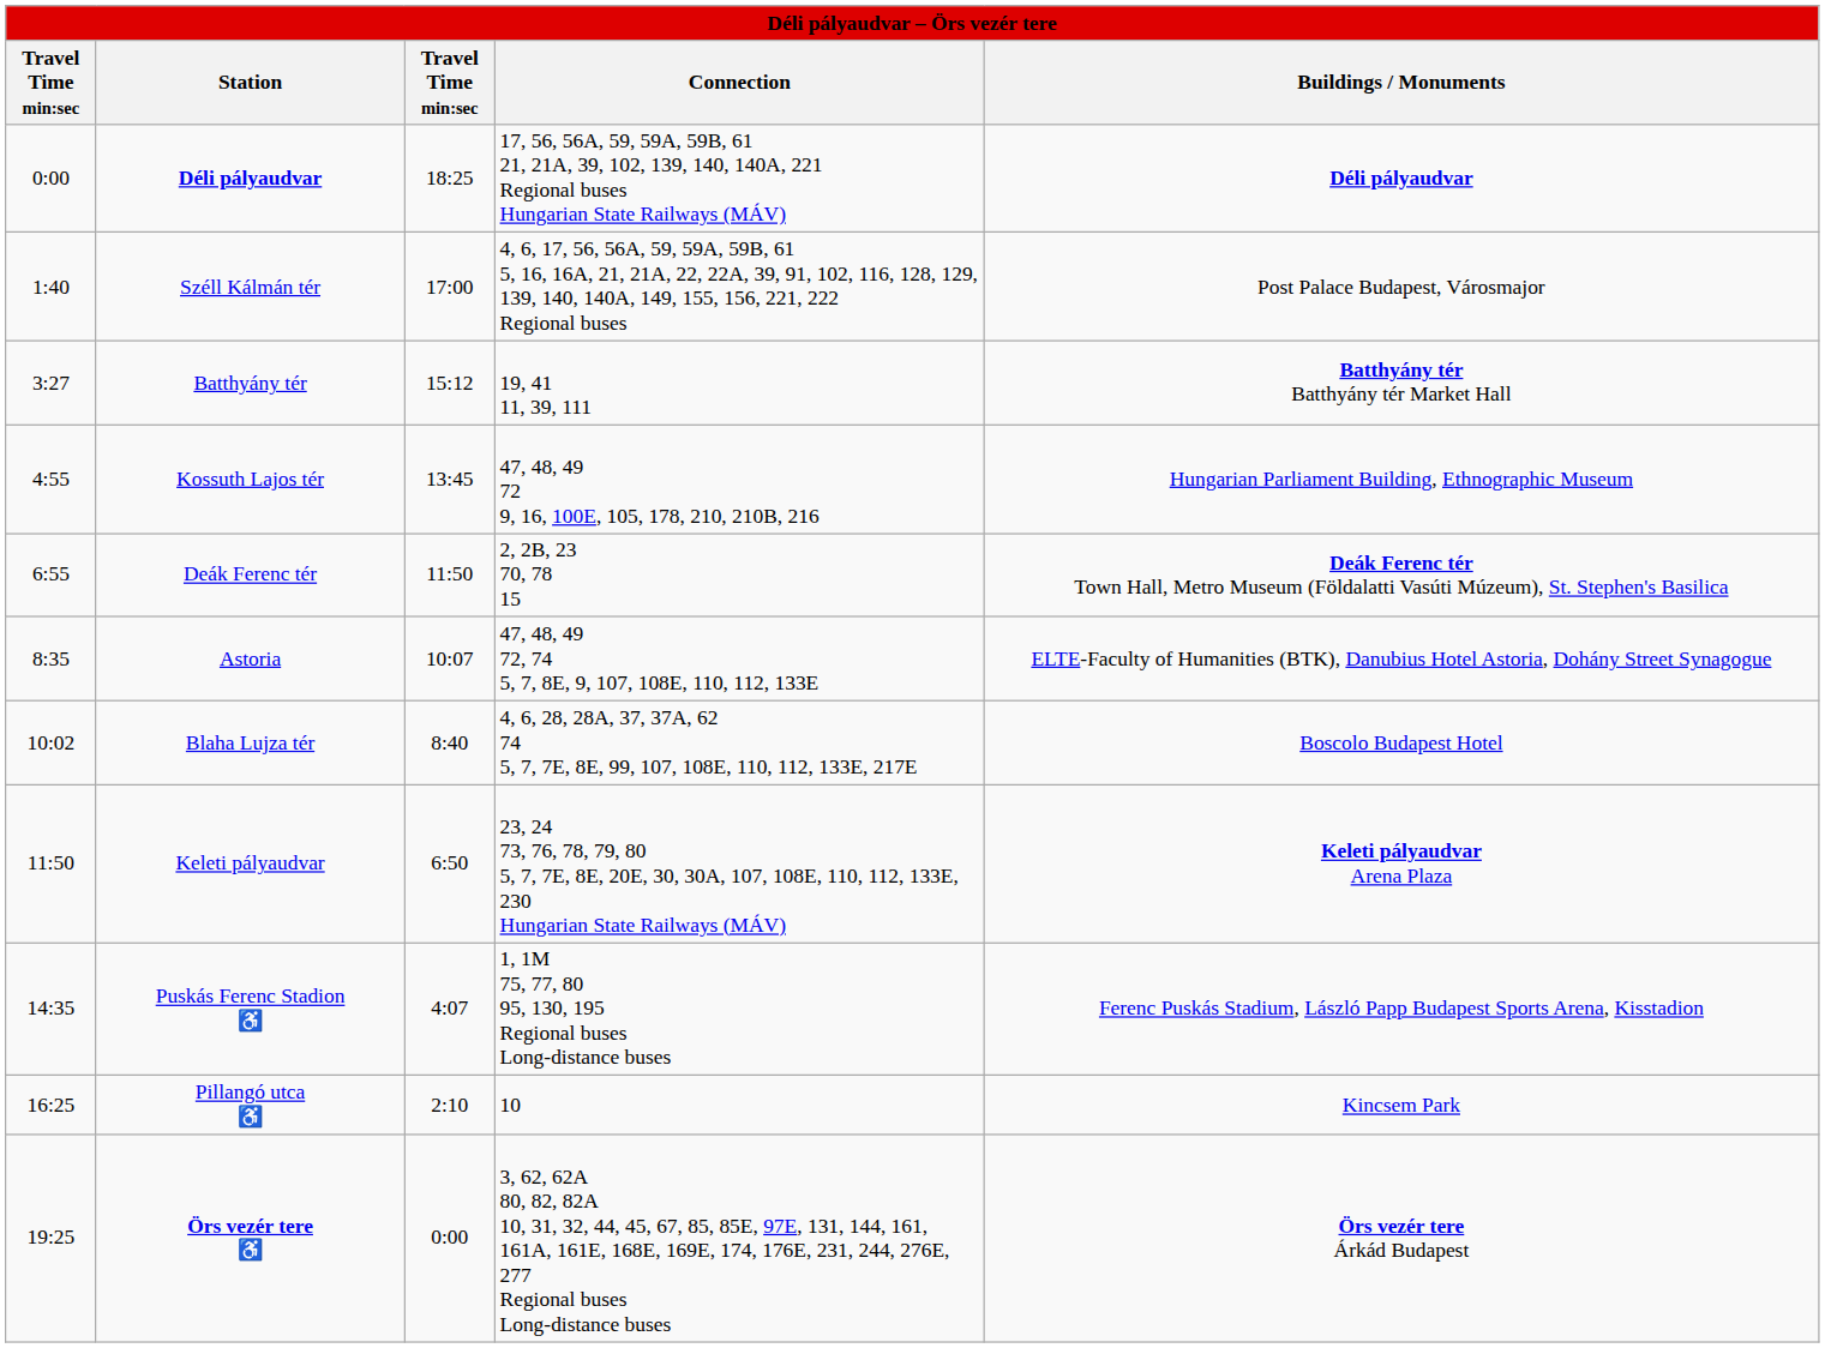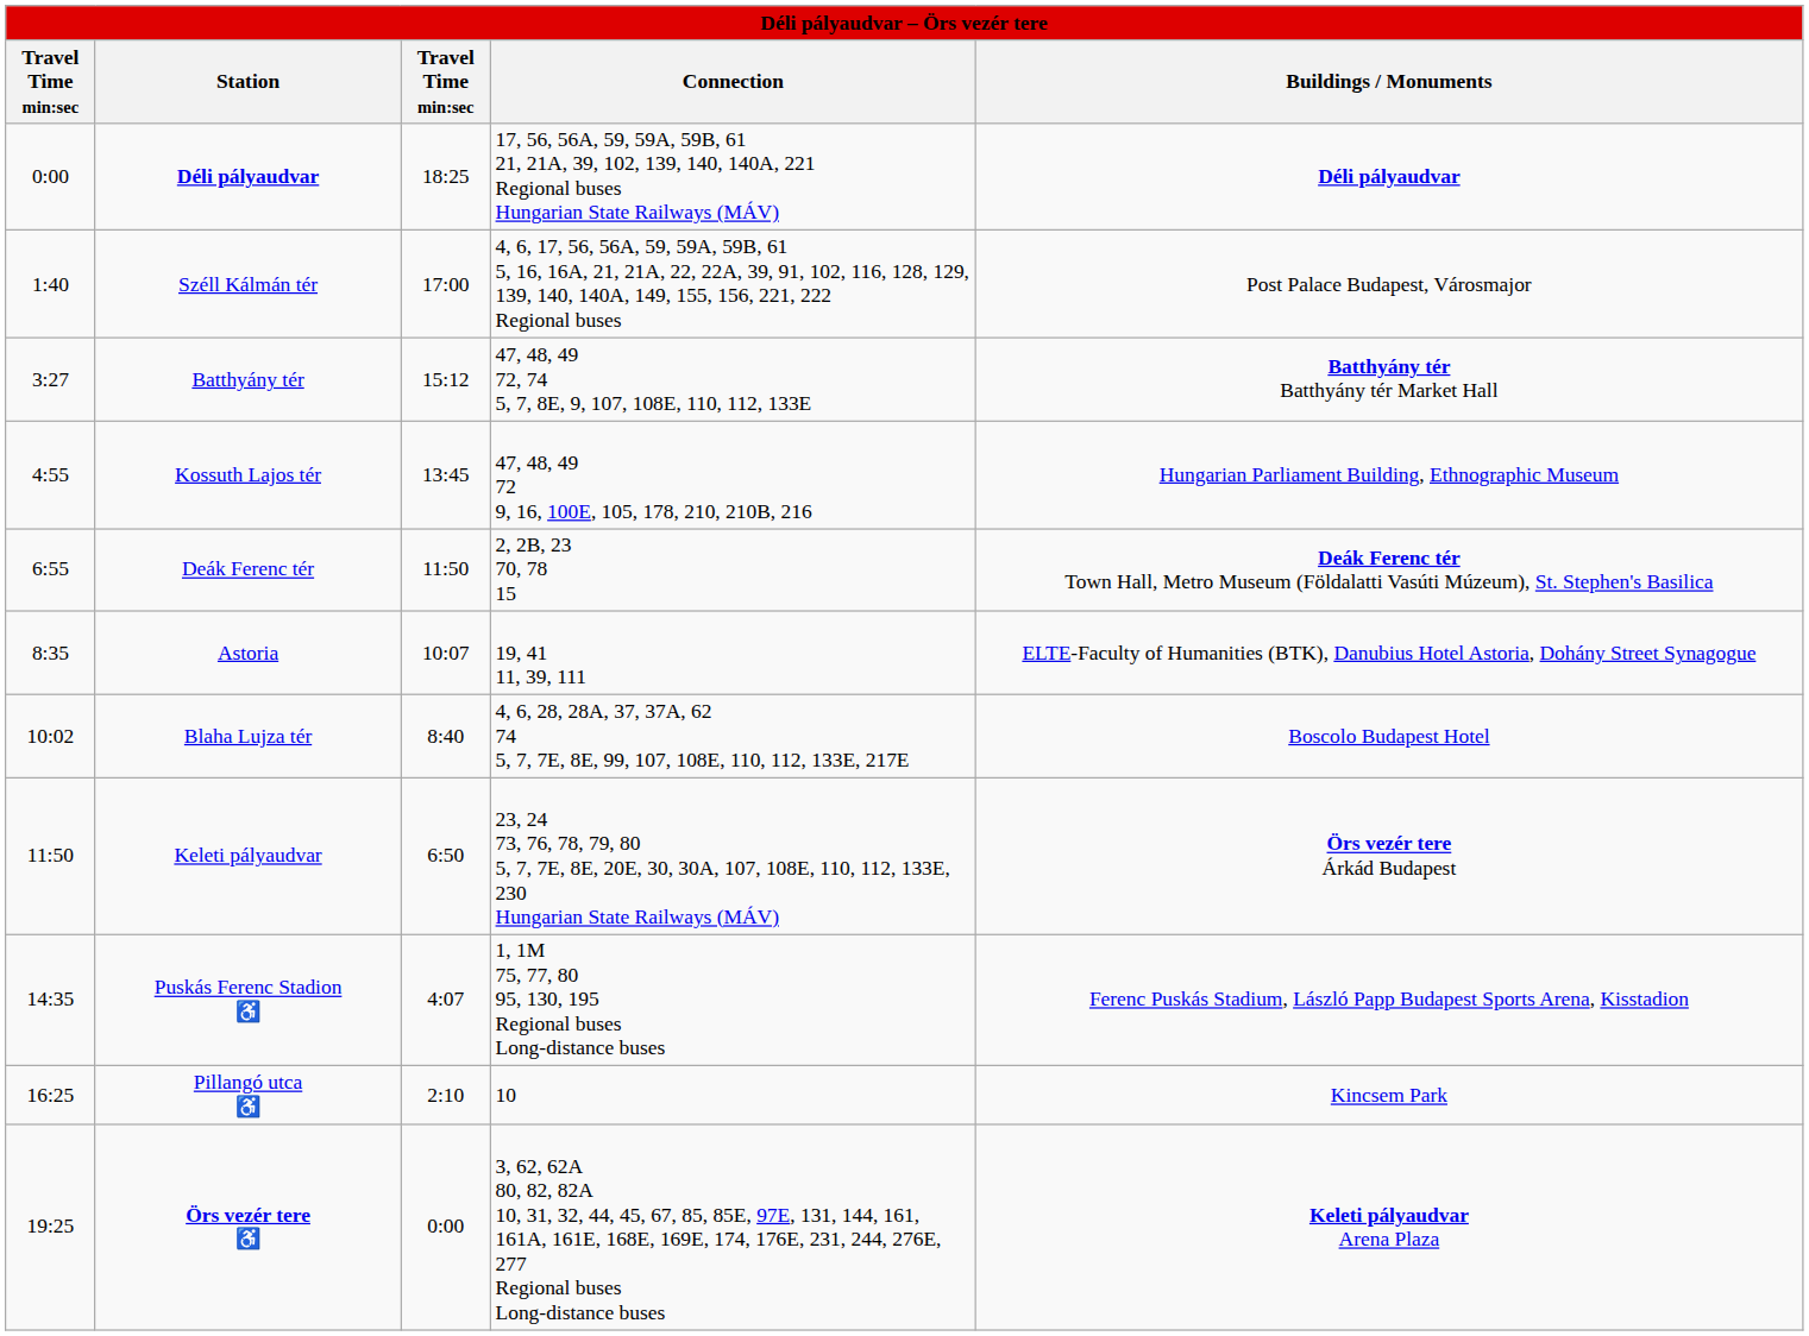 <table class=wikitable style="font-size: 90%; text-align:center">
 <tr>
 <td colspan="5" style="background-color:#DD0000;text-align:center;font-weight:bold"><span>  Déli pályaudvar – Örs vezér tere</span></td>
 </tr>
 <tr>
 <th width="5%">Travel Time<br><small>min:sec</small></th>
 <th width="17%">Station</th>
 <th width="5%">Travel Time<br><small>min:sec</small></th>
 <th width="27%">Connection</th>
 <th>Buildings / Monuments</th>
 </tr>
 <tr>
 <td>0:00</td>
 <td><strong><a href='#'>Déli pályaudvar</a></strong></td>
 <td>18:25</td>
 <td align=left> 17, 56, 56A, 59, 59A, 59B, 61<br> 21, 21A, 39, 102, 139, 140, 140A, 221<br> Regional buses<br> <a href='#'>Hungarian State Railways (MÁV)</a></td>
 <td><strong><a href='#'>Déli pályaudvar</a></strong></td>
 </tr>
 <tr>
 <td>1:40</td>
 <td><a href='#'>Széll Kálmán tér</a></td>
 <td>17:00</td>
 <td align=left> 4, 6, 17, 56, 56A, 59, 59A, 59B, 61<br> 5, 16, 16A, 21, 21A, 22, 22A, 39, 91, 102, 116, 128, 129, 139, 140, 140A, 149, 155, 156, 221, 222<br> Regional buses</td>
 <td>Post Palace Budapest, Városmajor</td>
 </tr>
 <tr>
 <td>3:27</td>
 <td><a href='#'>Batthyány tér</a></td>
 <td>15:12</td>
-<td align=left><br> 19, 41<br> 11, 39, 111</td>
+<td align=left> 47, 48, 49<br> 72, 74<br> 5, 7, 8E, 9, 107, 108E, 110, 112, 133E</td>
 <td> <strong><a href='#'>Batthyány tér</a></strong><br>Batthyány tér Market Hall</td>
 </tr>
 <tr>
 <td>4:55</td>
 <td><a href='#'>Kossuth Lajos tér</a></td>
 <td>13:45</td>
 <td align=left> <br> 47, 48, 49<br> 72 <br> 9, 16, <a href='#'>100E</a>, 105, 178, 210, 210B, 216</td>
 <td><a href='#'>Hungarian Parliament Building</a>, <a href='#'>Ethnographic Museum</a></td>
 </tr>
 <tr>
 <td>6:55</td>
 <td><a href='#'>Deák Ferenc tér</a></td>
 <td>11:50</td>
 <td align=left> 2, 2B, 23<br> 70, 78 <br> 15</td>
 <td> <strong><a href='#'>Deák Ferenc tér</a></strong><br>Town Hall, Metro Museum (Földalatti Vasúti Múzeum), <a href='#'>St. Stephen's Basilica</a></td>
 </tr>
 <tr>
 <td>8:35</td>
 <td><a href='#'>Astoria</a></td>
 <td>10:07</td>
-<td align=left> 47, 48, 49<br> 72, 74<br> 5, 7, 8E, 9, 107, 108E, 110, 112, 133E</td>
+<td align=left><br> 19, 41<br> 11, 39, 111</td>
 <td><a href='#'>ELTE</a>-Faculty of Humanities (BTK), <a href='#'>Danubius Hotel Astoria</a>, <a href='#'>Dohány Street Synagogue</a></td>
 </tr>
 <tr>
 <td>10:02</td>
 <td><a href='#'>Blaha Lujza tér</a></td>
 <td>8:40</td>
 <td align=left> 4, 6, 28, 28A, 37, 37A, 62<br> 74<br> 5, 7, 7E, 8E, 99, 107, 108E, 110, 112, 133E, 217E</td>
 <td><a href='#'>Boscolo Budapest Hotel</a></td>
 </tr>
 <tr>
 <td>11:50</td>
 <td><a href='#'>Keleti pályaudvar</a></td>
 <td>6:50</td>
 <td align=left><br> 23, 24<br> 73, 76, 78, 79, 80<br> 5, 7, 7E, 8E, 20E, 30, 30A, 107, 108E, 110, 112, 133E, 230<br> <a href='#'>Hungarian State Railways (MÁV)</a></td>
-<td><strong><a href='#'>Keleti pályaudvar</a></strong><br><a href='#'>Arena Plaza</a></td>
+<td> <strong><a href='#'>Örs vezér tere</a></strong><br>Árkád Budapest</td>
 </tr>
 <tr>
 <td>14:35</td>
 <td><a href='#'>Puskás Ferenc Stadion</a> <br><span>♿</span></td>
 <td>4:07</td>
 <td align=left> 1, 1M<br> 75, 77, 80<br> 95, 130, 195<br> Regional buses<br> Long-distance buses</td>
 <td><a href='#'>Ferenc Puskás Stadium</a>, <a href='#'>László Papp Budapest Sports Arena</a>, <a href='#'>Kisstadion</a></td>
 </tr>
 <tr>
 <td>16:25</td>
 <td><a href='#'>Pillangó utca</a> <br><span>♿</span></td>
 <td>2:10</td>
 <td align=left> 10</td>
 <td><a href='#'>Kincsem Park</a></td>
 </tr>
 <tr>
 <td>19:25</td>
 <td><strong><a href='#'>Örs vezér tere</a></strong> <br><span>♿</span></td>
 <td>0:00</td>
 <td align=left> <br> 3, 62, 62A <br> 80, 82, 82A<br> 10, 31, 32, 44, 45, 67, 85, 85E, <a href='#'>97E</a>, 131, 144, 161, 161A, 161E, 168E, 169E, 174, 176E, 231, 244, 276E, 277<br> Regional buses<br> Long-distance buses</td>
-<td> <strong><a href='#'>Örs vezér tere</a></strong><br>Árkád Budapest</td>
+<td><strong><a href='#'>Keleti pályaudvar</a></strong><br><a href='#'>Arena Plaza</a></td>
 </tr>
 </table>
